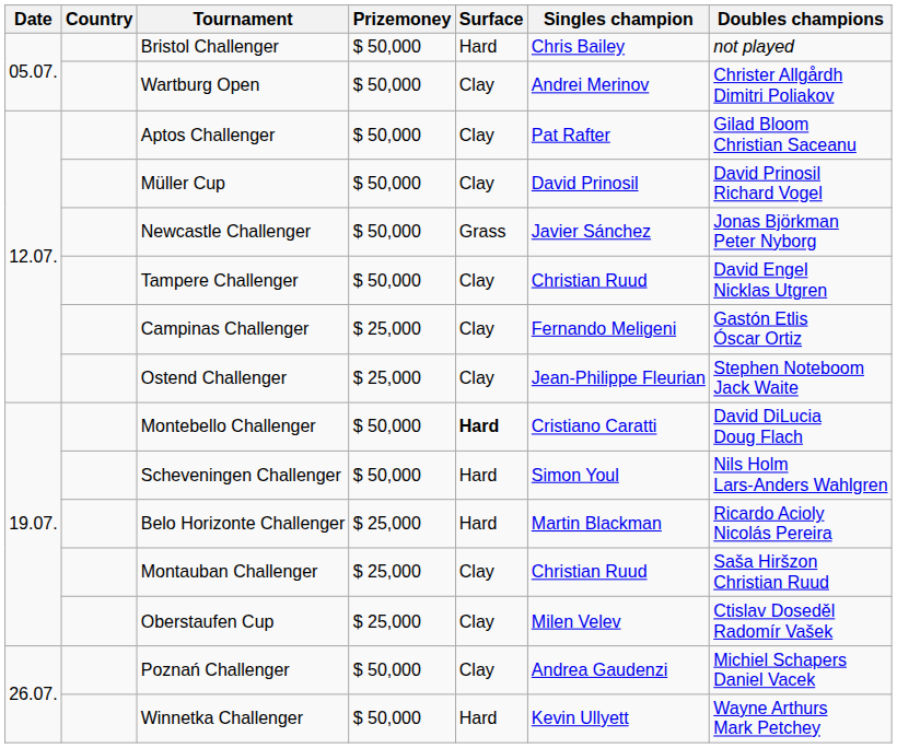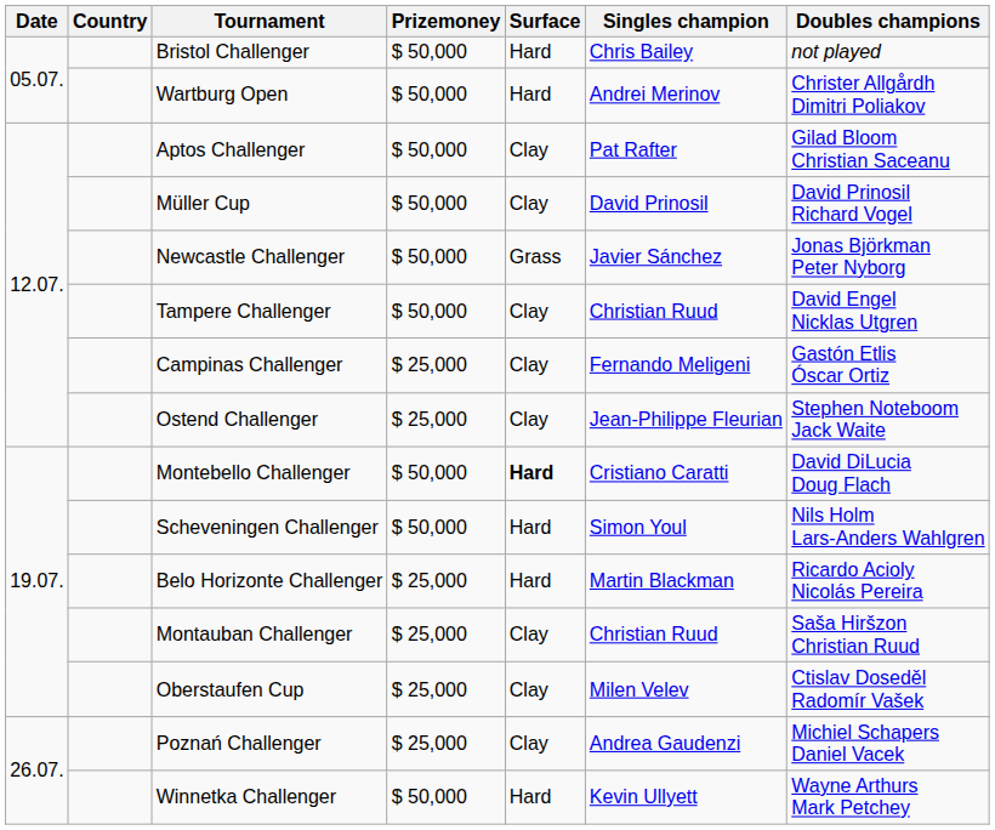 <table class="sortable wikitable" style=font-size:97%>
 <tr>
 <th>Date</th>
 <th>Country</th>
 <th>Tournament</th>
 <th>Prizemoney</th>
 <th>Surface</th>
 <th>Singles champion</th>
 <th>Doubles champions</th>
 </tr>
 <tr>
 <td rowspan="2">05.07.</td>
 <td></td>
 <td>Bristol Challenger</td>
 <td>$ 50,000</td>
 <td>Hard</td>
 <td> <a href='#'>Chris Bailey</a></td>
 <td><em>not played</em></td>
 </tr>
 <tr>
 <td></td>
 <td>Wartburg Open</td>
 <td>$ 50,000</td>
-<td>Clay</td>
+<td>Hard</td>
 <td> <a href='#'>Andrei Merinov</a></td>
 <td> <a href='#'>Christer Allgårdh</a><br> <a href='#'>Dimitri Poliakov</a></td>
 </tr>
 <tr>
 <td rowspan="6">12.07.</td>
 <td></td>
 <td>Aptos Challenger</td>
 <td>$ 50,000</td>
 <td>Clay</td>
 <td> <a href='#'>Pat Rafter</a></td>
 <td> <a href='#'>Gilad Bloom</a> <br>  <a href='#'>Christian Saceanu</a></td>
 </tr>
 <tr>
 <td></td>
 <td>Müller Cup</td>
 <td>$ 50,000</td>
 <td>Clay</td>
 <td> <a href='#'>David Prinosil</a></td>
 <td> <a href='#'>David Prinosil</a><br> <a href='#'>Richard Vogel</a></td>
 </tr>
 <tr>
 <td></td>
 <td>Newcastle Challenger</td>
 <td>$ 50,000</td>
 <td>Grass</td>
 <td> <a href='#'>Javier Sánchez</a></td>
 <td> <a href='#'>Jonas Björkman</a><br> <a href='#'>Peter Nyborg</a></td>
 </tr>
 <tr>
 <td></td>
 <td>Tampere Challenger</td>
 <td>$ 50,000</td>
 <td>Clay</td>
 <td> <a href='#'>Christian Ruud</a></td>
 <td> <a href='#'>David Engel</a> <br>  <a href='#'>Nicklas Utgren</a></td>
 </tr>
 <tr>
 <td></td>
 <td>Campinas Challenger</td>
 <td>$ 25,000</td>
 <td>Clay</td>
 <td> <a href='#'>Fernando Meligeni</a></td>
 <td> <a href='#'>Gastón Etlis</a><br> <a href='#'>Óscar Ortiz</a></td>
 </tr>
 <tr>
 <td></td>
 <td>Ostend Challenger</td>
 <td>$ 25,000</td>
 <td>Clay</td>
 <td> <a href='#'>Jean-Philippe Fleurian</a></td>
 <td> <a href='#'>Stephen Noteboom</a><br> <a href='#'>Jack Waite</a></td>
 </tr>
 <tr>
 <td rowspan="5">19.07.</td>
 <td></td>
 <td>Montebello Challenger</td>
 <td>$ 50,000</td>
 <td><strong>Hard</strong></td>
 <td> <a href='#'>Cristiano Caratti</a></td>
 <td> <a href='#'>David DiLucia</a> <br>  <a href='#'>Doug Flach</a></td>
 </tr>
 <tr>
 <td></td>
 <td>Scheveningen Challenger</td>
 <td>$ 50,000</td>
 <td>Hard</td>
 <td> <a href='#'>Simon Youl</a></td>
 <td> <a href='#'>Nils Holm</a> <br>  <a href='#'>Lars-Anders Wahlgren</a></td>
 </tr>
 <tr>
 <td></td>
 <td>Belo Horizonte Challenger</td>
 <td>$ 25,000</td>
 <td>Hard</td>
 <td> <a href='#'>Martin Blackman</a></td>
 <td> <a href='#'>Ricardo Acioly</a><br> <a href='#'>Nicolás Pereira</a></td>
 </tr>
 <tr>
 <td></td>
 <td>Montauban Challenger</td>
 <td>$ 25,000</td>
 <td>Clay</td>
 <td> <a href='#'>Christian Ruud</a></td>
 <td> <a href='#'>Saša Hiršzon</a><br> <a href='#'>Christian Ruud</a></td>
 </tr>
 <tr>
 <td></td>
 <td>Oberstaufen Cup</td>
 <td>$ 25,000</td>
 <td>Clay</td>
 <td> <a href='#'>Milen Velev</a></td>
 <td> <a href='#'>Ctislav Doseděl</a><br> <a href='#'>Radomír Vašek</a></td>
 </tr>
 <tr>
 <td rowspan="2">26.07.</td>
 <td></td>
 <td>Poznań Challenger</td>
-<td>$ 50,000</td>
+<td>$ 25,000</td>
 <td>Clay</td>
 <td> <a href='#'>Andrea Gaudenzi</a></td>
 <td> <a href='#'>Michiel Schapers</a><br> <a href='#'>Daniel Vacek</a></td>
 </tr>
 <tr>
 <td></td>
 <td>Winnetka Challenger</td>
 <td>$ 50,000</td>
 <td>Hard</td>
 <td> <a href='#'>Kevin Ullyett</a></td>
 <td> <a href='#'>Wayne Arthurs</a> <br>  <a href='#'>Mark Petchey</a></td>
 </tr>
 </table>
